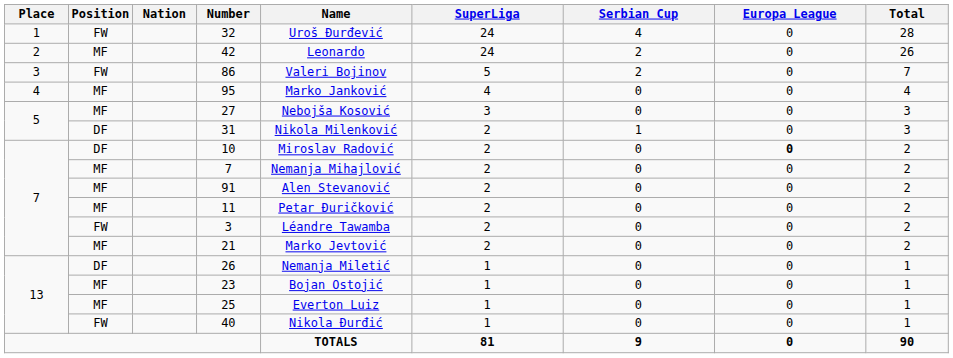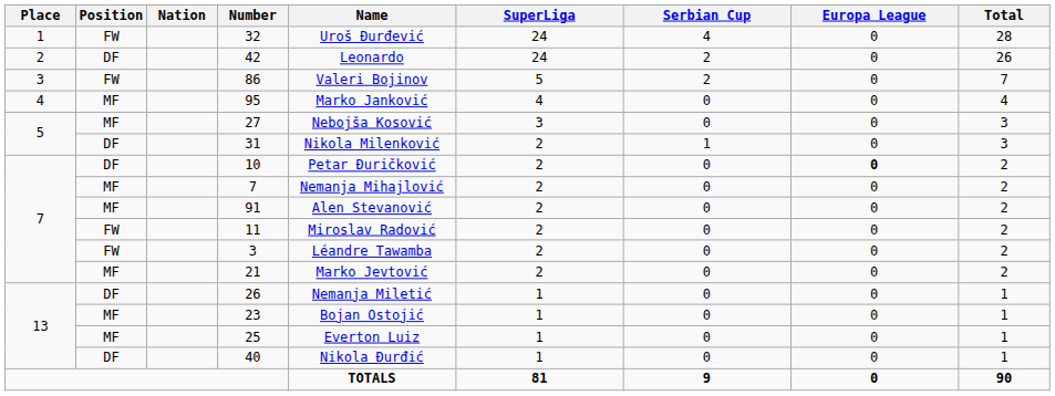 <table class="wikitable" style="font-size: 95%; text-align: center;">
 <tr>
 <th width=60>Place</th>
 <th width=60>Position</th>
 <th width=60>Nation</th>
 <th width=60>Number</th>
 <th width=150>Name</th>
 <th width=150><a href='#'>SuperLiga</a></th>
 <th width=150><a href='#'>Serbian Cup</a></th>
 <th width=150><a href='#'>Europa League</a></th>
 <th width=80><strong>Total</strong></th>
 </tr>
 <tr>
 <td>1</td>
 <td>FW</td>
 <td></td>
 <td>32</td>
 <td><a href='#'>Uroš Đurđević</a></td>
 <td>24</td>
 <td>4</td>
 <td>0</td>
 <td>28</td>
 </tr>
 <tr>
 <td>2</td>
-<td>MF</td>
+<td>DF</td>
 <td></td>
 <td>42</td>
 <td><a href='#'>Leonardo</a></td>
 <td>24</td>
 <td>2</td>
 <td>0</td>
 <td>26</td>
 </tr>
 <tr>
 <td>3</td>
 <td>FW</td>
 <td></td>
 <td>86</td>
 <td><a href='#'>Valeri Bojinov</a></td>
 <td>5</td>
 <td>2</td>
 <td>0</td>
 <td>7</td>
 </tr>
 <tr>
 <td>4</td>
 <td>MF</td>
 <td></td>
 <td>95</td>
 <td><a href='#'>Marko Janković</a></td>
 <td>4</td>
 <td>0</td>
 <td>0</td>
 <td>4</td>
 </tr>
 <tr>
 <td rowspan="2">5</td>
 <td>MF</td>
 <td></td>
 <td>27</td>
 <td><a href='#'>Nebojša Kosović</a></td>
 <td>3</td>
 <td>0</td>
 <td>0</td>
 <td>3</td>
 </tr>
 <tr>
 <td>DF</td>
 <td></td>
 <td>31</td>
 <td><a href='#'>Nikola Milenković</a></td>
 <td>2</td>
 <td>1</td>
 <td>0</td>
 <td>3</td>
 </tr>
 <tr>
 <td rowspan="6">7</td>
 <td>DF</td>
 <td></td>
 <td>10</td>
-<td><a href='#'>Miroslav Radović</a></td>
+<td><a href='#'>Petar Đuričković</a></td>
 <td>2</td>
 <td>0</td>
 <td><strong>0</strong></td>
 <td>2</td>
 </tr>
 <tr>
 <td>MF</td>
 <td></td>
 <td>7</td>
 <td><a href='#'>Nemanja Mihajlović</a></td>
 <td>2</td>
 <td>0</td>
 <td>0</td>
 <td>2</td>
 </tr>
 <tr>
 <td>MF</td>
 <td></td>
 <td>91</td>
 <td><a href='#'>Alen Stevanović</a></td>
 <td>2</td>
 <td>0</td>
 <td>0</td>
 <td>2</td>
 </tr>
 <tr>
-<td>MF</td>
+<td>FW</td>
 <td></td>
 <td>11</td>
-<td><a href='#'>Petar Đuričković</a></td>
+<td><a href='#'>Miroslav Radović</a></td>
 <td>2</td>
 <td>0</td>
 <td>0</td>
 <td>2</td>
 </tr>
 <tr>
 <td>FW</td>
 <td></td>
 <td>3</td>
 <td><a href='#'>Léandre Tawamba</a></td>
 <td>2</td>
 <td>0</td>
 <td>0</td>
 <td>2</td>
 </tr>
 <tr>
 <td>MF</td>
 <td></td>
 <td>21</td>
 <td><a href='#'>Marko Jevtović</a></td>
 <td>2</td>
 <td>0</td>
 <td>0</td>
 <td>2</td>
 </tr>
 <tr>
 <td rowspan="4">13</td>
 <td>DF</td>
 <td></td>
 <td>26</td>
 <td><a href='#'>Nemanja Miletić</a></td>
 <td>1</td>
 <td>0</td>
 <td>0</td>
 <td>1</td>
 </tr>
 <tr>
 <td>MF</td>
 <td></td>
 <td>23</td>
 <td><a href='#'>Bojan Ostojić</a></td>
 <td>1</td>
 <td>0</td>
 <td>0</td>
 <td>1</td>
 </tr>
 <tr>
 <td>MF</td>
 <td></td>
 <td>25</td>
 <td><a href='#'>Everton Luiz</a></td>
 <td>1</td>
 <td>0</td>
 <td>0</td>
 <td>1</td>
 </tr>
 <tr>
-<td>FW</td>
+<td>DF</td>
 <td></td>
 <td>40</td>
 <td><a href='#'>Nikola Đurđić</a></td>
 <td>1</td>
 <td>0</td>
 <td>0</td>
 <td>1</td>
 </tr>
 <tr>
 <td colspan="4"></td>
 <td><strong>TOTALS</strong></td>
 <td><strong>81</strong></td>
 <td><strong>9</strong></td>
 <td><strong>0</strong></td>
 <td><strong>90</strong></td>
 </tr>
 </table>
